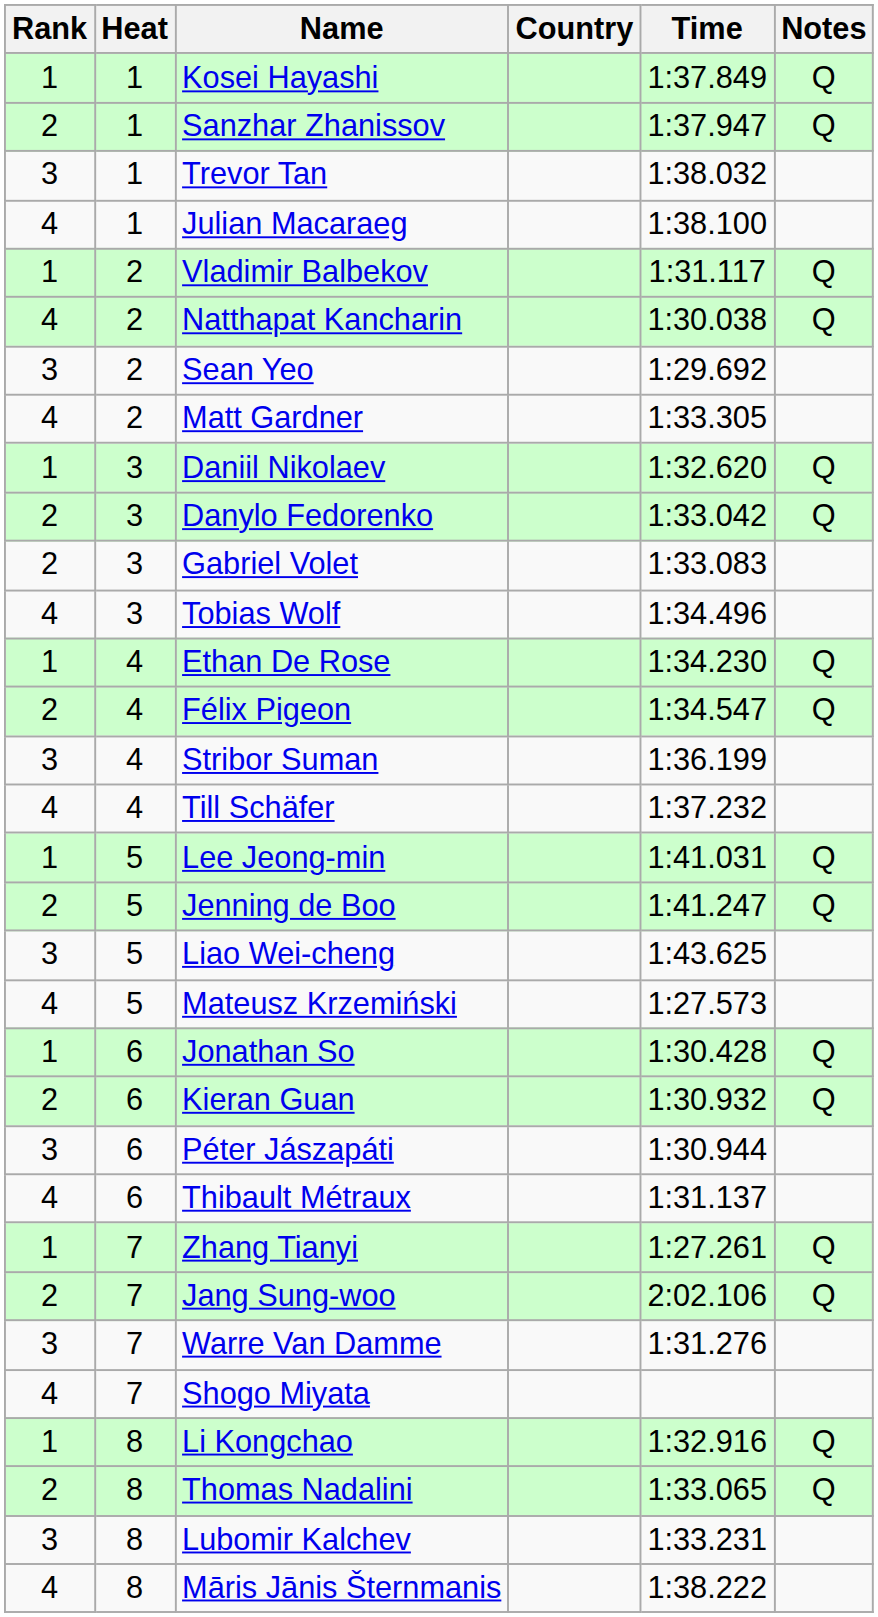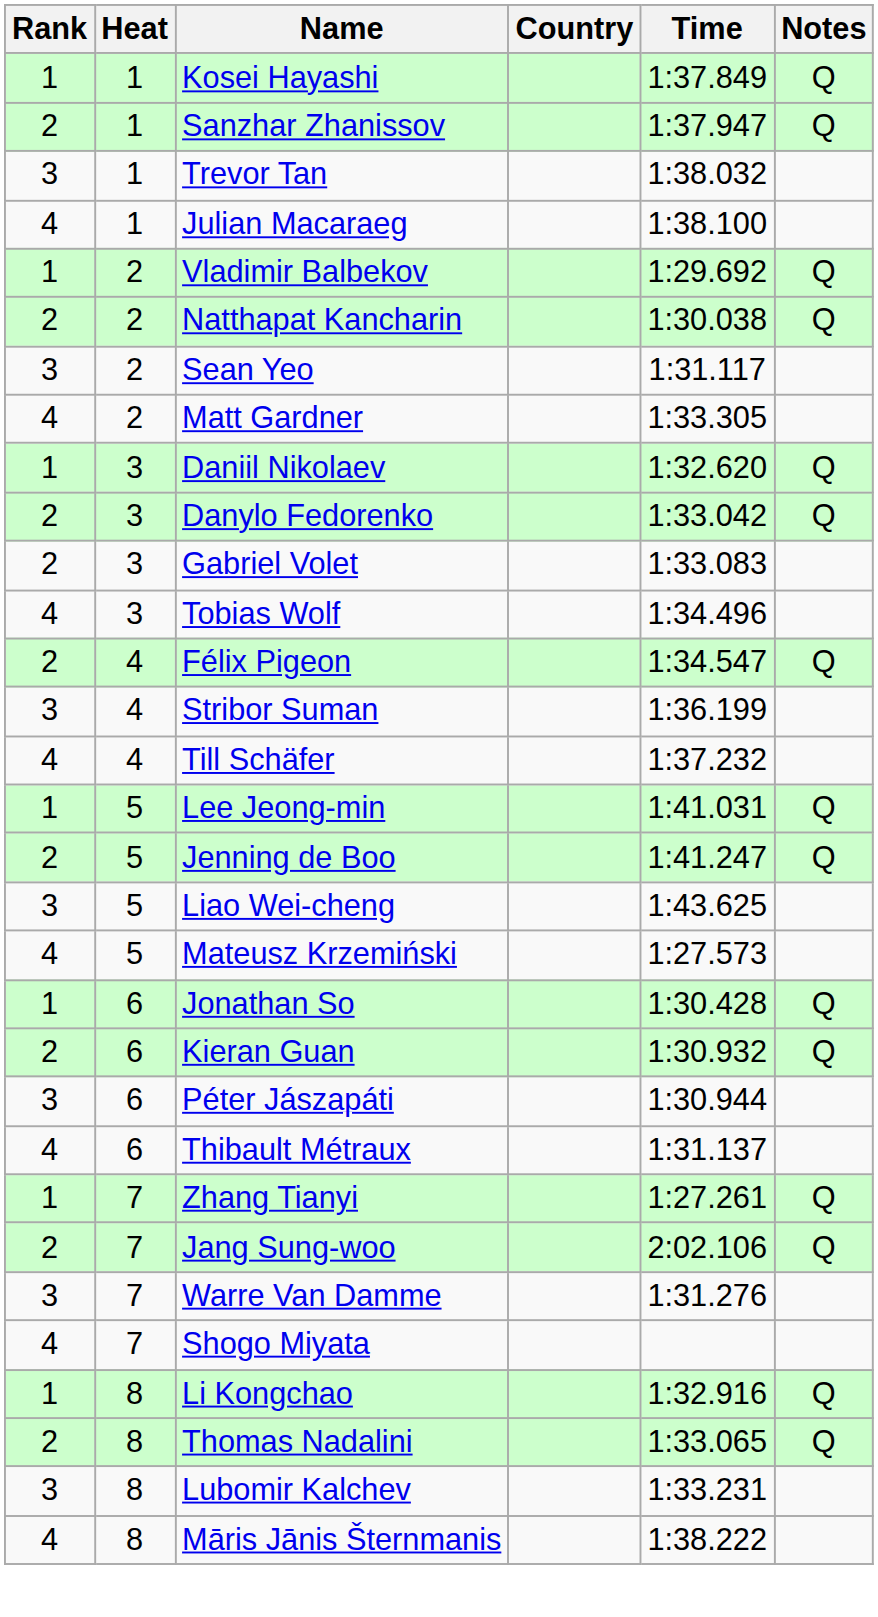 <table class="wikitable sortable" style="text-align:center">
 <tr>
 <th>Rank</th>
 <th>Heat</th>
 <th>Name</th>
 <th>Country</th>
 <th>Time</th>
 <th>Notes</th>
 </tr>
 <tr bgcolor=ccffcc>
 <td>1</td>
 <td>1</td>
 <td align=left><a href='#'>Kosei Hayashi</a></td>
 <td align= left></td>
 <td>1:37.849</td>
 <td>Q</td>
 </tr>
 <tr bgcolor=ccffcc>
 <td>2</td>
 <td>1</td>
 <td align=left><a href='#'>Sanzhar Zhanissov</a></td>
 <td align= left></td>
 <td>1:37.947</td>
 <td>Q</td>
 </tr>
 <tr>
 <td>3</td>
 <td>1</td>
 <td align=left><a href='#'>Trevor Tan</a></td>
 <td align=left></td>
 <td>1:38.032</td>
 <td></td>
 </tr>
 <tr>
 <td>4</td>
 <td>1</td>
 <td align=left><a href='#'>Julian Macaraeg</a></td>
 <td align=left></td>
 <td>1:38.100</td>
 <td></td>
 </tr>
 <tr bgcolor=ccffcc>
 <td>1</td>
 <td>2</td>
 <td align=left><a href='#'>Vladimir Balbekov</a></td>
 <td align=left></td>
-<td>1:31.117</td>
+<td>1:29.692</td>
 <td>Q</td>
 </tr>
 <tr bgcolor=ccffcc>
-<td>4</td>
+<td>2</td>
 <td>2</td>
 <td align=left><a href='#'>Natthapat Kancharin</a></td>
 <td align= left></td>
 <td>1:30.038</td>
 <td>Q</td>
 </tr>
 <tr>
 <td>3</td>
 <td>2</td>
 <td align=left><a href='#'>Sean Yeo</a></td>
 <td align=left></td>
-<td>1:29.692</td>
+<td>1:31.117</td>
 <td></td>
 </tr>
 <tr>
 <td>4</td>
 <td>2</td>
 <td align=left><a href='#'>Matt Gardner</a></td>
 <td align=left></td>
 <td>1:33.305</td>
 <td></td>
 </tr>
 <tr bgcolor=ccffcc>
 <td>1</td>
 <td>3</td>
 <td align=left><a href='#'>Daniil Nikolaev</a></td>
 <td align= left></td>
 <td>1:32.620</td>
 <td>Q</td>
 </tr>
 <tr bgcolor=ccffcc>
 <td>2</td>
 <td>3</td>
 <td align=left><a href='#'>Danylo Fedorenko</a></td>
 <td align=left></td>
 <td>1:33.042</td>
 <td>Q</td>
 </tr>
 <tr>
 <td>2</td>
 <td>3</td>
 <td align=left><a href='#'>Gabriel Volet</a></td>
 <td align=left></td>
 <td>1:33.083</td>
 <td></td>
 </tr>
 <tr>
 <td>4</td>
 <td>3</td>
 <td align=left><a href='#'>Tobias Wolf</a></td>
 <td align=left></td>
 <td>1:34.496</td>
 <td></td>
-</tr>
-<tr bgcolor=ccffcc>
-<td>1</td>
-<td>4</td>
-<td align=left><a href='#'>Ethan De Rose</a></td>
-<td align=left></td>
-<td>1:34.230</td>
-<td>Q</td>
 </tr>
 <tr bgcolor=ccffcc>
 <td>2</td>
 <td>4</td>
 <td align=left><a href='#'>Félix Pigeon</a></td>
 <td align=left></td>
 <td>1:34.547</td>
 <td>Q</td>
 </tr>
 <tr>
 <td>3</td>
 <td>4</td>
 <td align= left><a href='#'>Stribor Suman</a></td>
 <td align= left></td>
 <td>1:36.199</td>
 <td></td>
 </tr>
 <tr>
 <td>4</td>
 <td>4</td>
 <td align=left><a href='#'>Till Schäfer</a></td>
 <td align=left></td>
 <td>1:37.232</td>
 <td></td>
 </tr>
 <tr bgcolor=ccffcc>
 <td>1</td>
 <td>5</td>
 <td align=left><a href='#'>Lee Jeong-min</a></td>
 <td align=left></td>
 <td>1:41.031</td>
 <td>Q</td>
 </tr>
 <tr bgcolor=ccffcc>
 <td>2</td>
 <td>5</td>
 <td align=left><a href='#'>Jenning de Boo</a></td>
 <td align= left></td>
 <td>1:41.247</td>
 <td>Q</td>
 </tr>
 <tr>
 <td>3</td>
 <td>5</td>
 <td align= left><a href='#'>Liao Wei-cheng</a></td>
 <td align= left></td>
 <td>1:43.625</td>
 <td></td>
 </tr>
 <tr>
 <td>4</td>
 <td>5</td>
 <td align=left><a href='#'>Mateusz Krzemiński</a></td>
 <td align=left></td>
 <td>1:27.573</td>
 <td></td>
 </tr>
 <tr bgcolor=ccffcc>
 <td>1</td>
 <td>6</td>
 <td align=left><a href='#'>Jonathan So</a></td>
 <td align=left></td>
 <td>1:30.428</td>
 <td>Q</td>
 </tr>
 <tr bgcolor=ccffcc>
 <td>2</td>
 <td>6</td>
 <td align=left><a href='#'>Kieran Guan</a></td>
 <td align=left></td>
 <td>1:30.932</td>
 <td>Q</td>
 </tr>
 <tr>
 <td>3</td>
 <td>6</td>
 <td align=left><a href='#'>Péter Jászapáti</a></td>
 <td align=left></td>
 <td>1:30.944</td>
 <td></td>
 </tr>
 <tr>
 <td>4</td>
 <td>6</td>
 <td align=left><a href='#'>Thibault Métraux</a></td>
 <td align=left></td>
 <td>1:31.137</td>
 <td></td>
 </tr>
 <tr bgcolor=ccffcc>
 <td>1</td>
 <td>7</td>
 <td align=left><a href='#'>Zhang Tianyi</a></td>
 <td align=left></td>
 <td>1:27.261</td>
 <td>Q</td>
 </tr>
 <tr bgcolor=ccffcc>
 <td>2</td>
 <td>7</td>
 <td align=left><a href='#'>Jang Sung-woo</a></td>
 <td align=left></td>
 <td>2:02.106</td>
 <td>Q</td>
 </tr>
 <tr>
 <td>3</td>
 <td>7</td>
 <td align=left><a href='#'>Warre Van Damme</a></td>
 <td align=left></td>
 <td>1:31.276</td>
 <td></td>
 </tr>
 <tr>
 <td>4</td>
 <td>7</td>
 <td align=left><a href='#'>Shogo Miyata</a></td>
 <td align=left></td>
 <td></td>
 <td></td>
 </tr>
 <tr bgcolor=ccffcc>
 <td>1</td>
 <td>8</td>
 <td align=left><a href='#'>Li Kongchao</a></td>
 <td align=left></td>
 <td>1:32.916</td>
 <td>Q</td>
 </tr>
 <tr bgcolor=ccffcc>
 <td>2</td>
 <td>8</td>
 <td align=left><a href='#'>Thomas Nadalini</a></td>
 <td align=left></td>
 <td>1:33.065</td>
 <td>Q</td>
 </tr>
 <tr>
 <td>3</td>
 <td>8</td>
 <td align=left><a href='#'>Lubomir Kalchev</a></td>
 <td align=left></td>
 <td>1:33.231</td>
 <td></td>
 </tr>
 <tr>
 <td>4</td>
 <td>8</td>
 <td align=left><a href='#'>Māris Jānis Šternmanis</a></td>
 <td align=left></td>
 <td>1:38.222</td>
 <td></td>
 </tr>
 </table>
